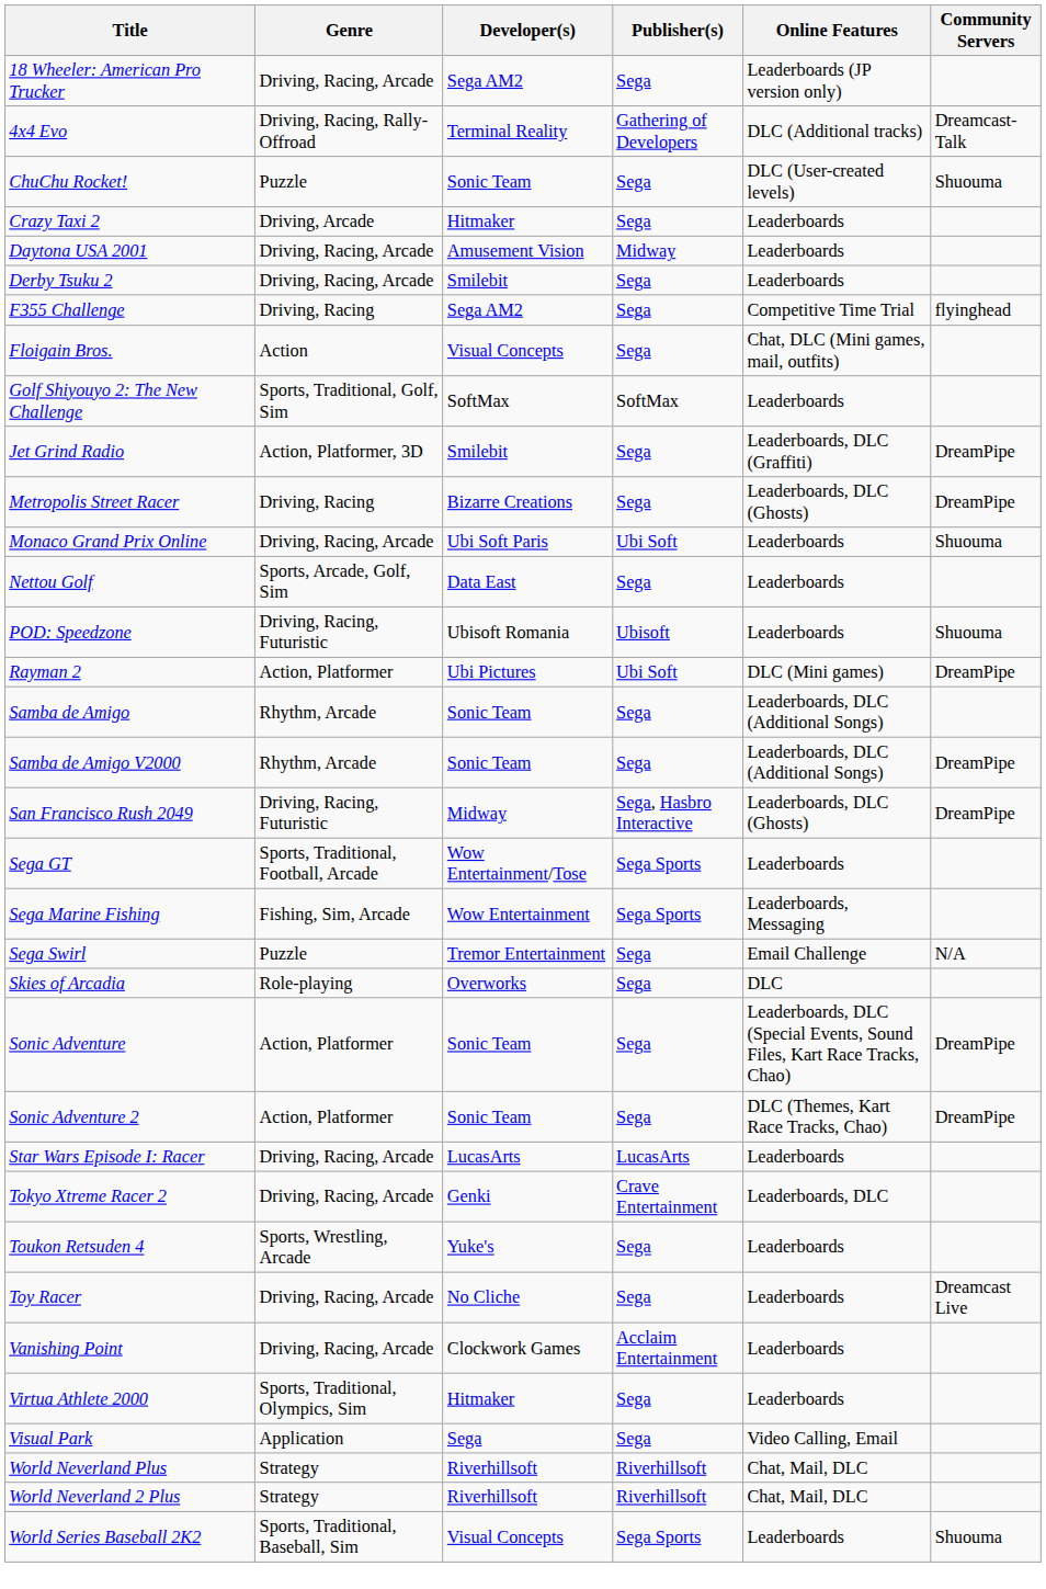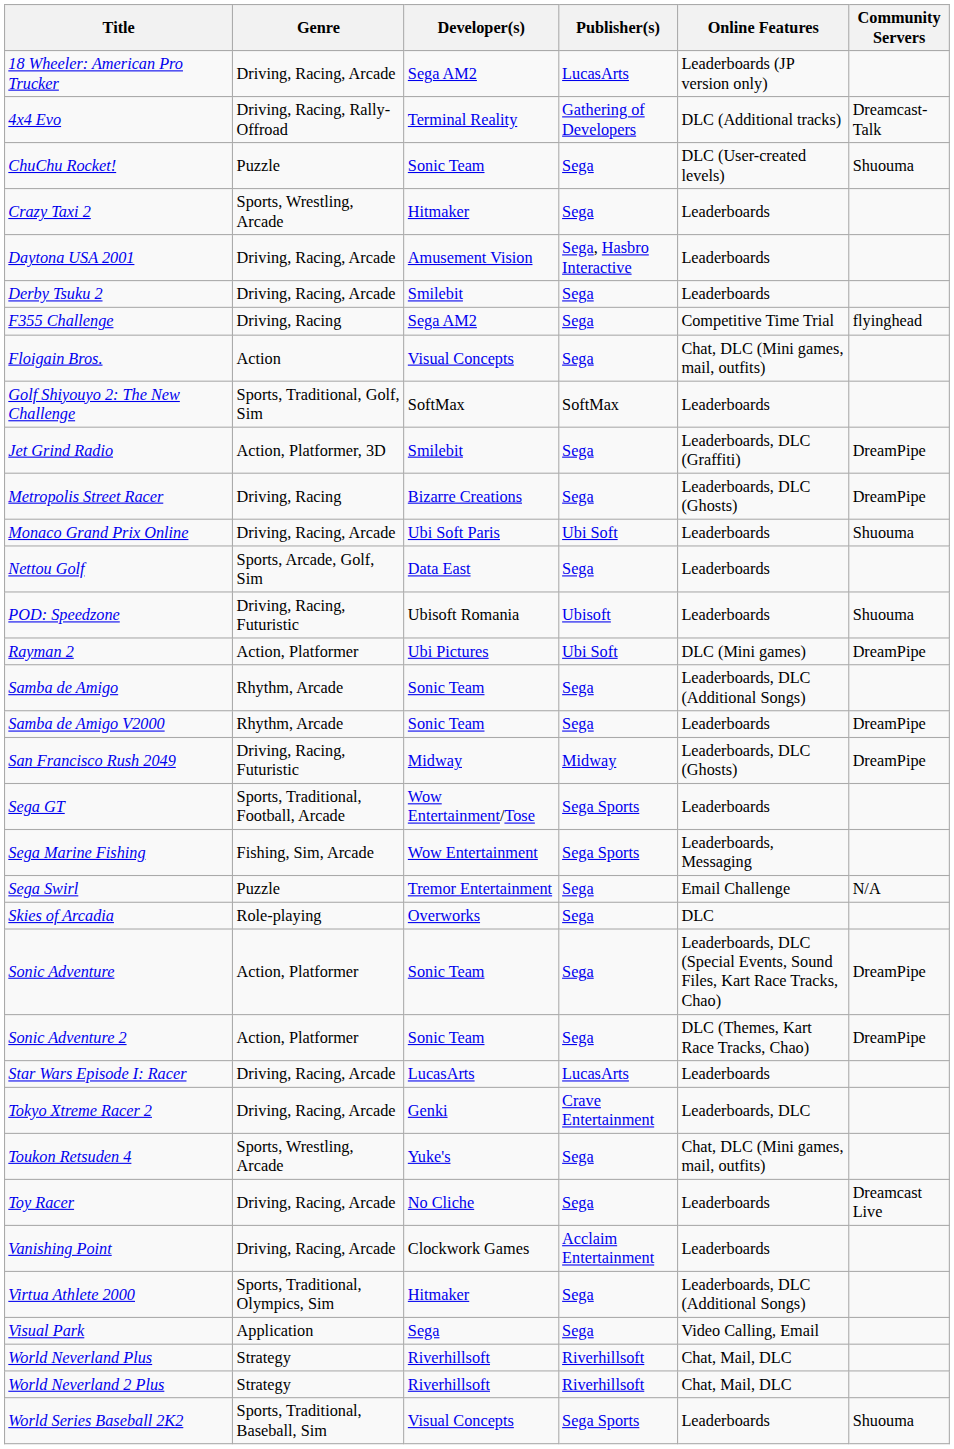 <table class="wikitable sortable" style="width:100%; font-size:95%;">
 <tr>
 <th rowspan="2" style="width:20%;">Title</th>
 <th rowspan="2" style="width:15%;">Genre</th>
 <th rowspan="2" style="width:10%;">Developer(s)</th>
 <th rowspan="2" style="width:10%;">Publisher(s)</th>
 <th rowspan="2" style="width:15%;">Online Features</th>
 <th rowspan="2" style="width:5%;">Community Servers</th>
 </tr>
 <tr>
 </tr>
 <tr>
 <td><em><a href='#'>18 Wheeler: American Pro Trucker</a></em></td>
 <td>Driving, Racing, Arcade</td>
 <td><a href='#'>Sega AM2</a></td>
-<td><a href='#'>Sega</a></td>
+<td><a href='#'>LucasArts</a></td>
 <td>Leaderboards (JP version only)</td>
 <td></td>
 </tr>
 <tr>
 <td><em><a href='#'>4x4 Evo</a></em></td>
 <td>Driving, Racing, Rally-Offroad</td>
 <td><a href='#'>Terminal Reality</a></td>
 <td><a href='#'>Gathering of Developers</a></td>
 <td>DLC (Additional tracks)</td>
 <td>Dreamcast-Talk</td>
 </tr>
 <tr>
 <td><em><a href='#'>ChuChu Rocket!</a></em></td>
 <td>Puzzle</td>
 <td><a href='#'>Sonic Team</a></td>
 <td><a href='#'>Sega</a></td>
 <td>DLC (User-created levels)</td>
 <td>Shuouma</td>
 </tr>
 <tr>
 <td><em><a href='#'>Crazy Taxi 2</a></em></td>
-<td>Driving, Arcade</td>
+<td>Sports, Wrestling, Arcade</td>
 <td><a href='#'>Hitmaker</a></td>
 <td><a href='#'>Sega</a></td>
 <td>Leaderboards</td>
 <td></td>
 </tr>
 <tr>
 <td><em><a href='#'>Daytona USA 2001</a></em></td>
 <td>Driving, Racing, Arcade</td>
 <td><a href='#'>Amusement Vision</a></td>
-<td><a href='#'>Midway</a></td>
+<td><a href='#'>Sega</a>, <a href='#'>Hasbro Interactive</a></td>
 <td>Leaderboards</td>
 <td></td>
 </tr>
 <tr>
 <td><em><a href='#'>Derby Tsuku 2</a></em></td>
 <td>Driving, Racing, Arcade</td>
 <td><a href='#'>Smilebit</a></td>
 <td><a href='#'>Sega</a></td>
 <td>Leaderboards</td>
 <td></td>
 </tr>
 <tr>
 <td><em><a href='#'>F355 Challenge</a></em></td>
 <td>Driving, Racing</td>
 <td><a href='#'>Sega AM2</a></td>
 <td><a href='#'>Sega</a></td>
 <td>Competitive Time Trial</td>
 <td>flyinghead</td>
 </tr>
 <tr>
 <td><em><a href='#'>Floigain Bros.</a></em></td>
 <td>Action</td>
 <td><a href='#'>Visual Concepts</a></td>
 <td><a href='#'>Sega</a></td>
 <td>Chat, DLC (Mini games, mail, outfits)</td>
 <td></td>
 </tr>
 <tr>
 <td><em><a href='#'>Golf Shiyouyo 2: The New Challenge</a></em></td>
 <td>Sports, Traditional, Golf, Sim</td>
 <td>SoftMax</td>
 <td>SoftMax</td>
 <td>Leaderboards</td>
 <td></td>
 </tr>
 <tr>
 <td><em><a href='#'>Jet Grind Radio</a></em></td>
 <td>Action, Platformer, 3D</td>
 <td><a href='#'>Smilebit</a></td>
 <td><a href='#'>Sega</a></td>
 <td>Leaderboards, DLC (Graffiti)</td>
 <td>DreamPipe</td>
 </tr>
 <tr>
 <td><em><a href='#'>Metropolis Street Racer</a></em></td>
 <td>Driving, Racing</td>
 <td><a href='#'>Bizarre Creations</a></td>
 <td><a href='#'>Sega</a></td>
 <td>Leaderboards, DLC (Ghosts)</td>
 <td>DreamPipe</td>
 </tr>
 <tr>
 <td><em><a href='#'>Monaco Grand Prix Online</a></em></td>
 <td>Driving, Racing, Arcade</td>
 <td><a href='#'>Ubi Soft Paris</a></td>
 <td><a href='#'>Ubi Soft</a></td>
 <td>Leaderboards</td>
 <td>Shuouma</td>
 </tr>
 <tr>
 <td><em><a href='#'>Nettou Golf</a></em></td>
 <td>Sports, Arcade, Golf, Sim</td>
 <td><a href='#'>Data East</a></td>
 <td><a href='#'>Sega</a></td>
 <td>Leaderboards</td>
 <td></td>
 </tr>
 <tr>
 <td><em><a href='#'>POD: Speedzone</a></em></td>
 <td>Driving, Racing, Futuristic</td>
 <td>Ubisoft Romania</td>
 <td><a href='#'>Ubisoft</a></td>
 <td>Leaderboards</td>
 <td>Shuouma</td>
 </tr>
 <tr>
 <td><em><a href='#'>Rayman 2</a></em></td>
 <td>Action, Platformer</td>
 <td><a href='#'>Ubi Pictures</a></td>
 <td><a href='#'>Ubi Soft</a></td>
 <td>DLC (Mini games)</td>
 <td>DreamPipe</td>
 </tr>
 <tr>
 <td><em><a href='#'>Samba de Amigo</a></em></td>
 <td>Rhythm, Arcade</td>
 <td><a href='#'>Sonic Team</a></td>
 <td><a href='#'>Sega</a></td>
 <td>Leaderboards, DLC (Additional Songs)</td>
 <td></td>
 </tr>
 <tr>
 <td><em><a href='#'>Samba de Amigo V2000</a></em></td>
 <td>Rhythm, Arcade</td>
 <td><a href='#'>Sonic Team</a></td>
 <td><a href='#'>Sega</a></td>
-<td>Leaderboards, DLC (Additional Songs)</td>
+<td>Leaderboards</td>
 <td>DreamPipe</td>
 </tr>
 <tr>
 <td><em><a href='#'>San Francisco Rush 2049</a></em></td>
 <td>Driving, Racing, Futuristic</td>
 <td><a href='#'>Midway</a></td>
-<td><a href='#'>Sega</a>, <a href='#'>Hasbro Interactive</a></td>
+<td><a href='#'>Midway</a></td>
 <td>Leaderboards, DLC (Ghosts)</td>
 <td>DreamPipe</td>
 </tr>
 <tr>
 <td><em><a href='#'>Sega GT</a></em></td>
 <td>Sports, Traditional, Football, Arcade</td>
 <td><a href='#'>Wow Entertainment</a>/<a href='#'>Tose</a></td>
 <td><a href='#'>Sega Sports</a></td>
 <td>Leaderboards</td>
 <td></td>
 </tr>
 <tr>
 <td><em><a href='#'>Sega Marine Fishing</a></em></td>
 <td>Fishing, Sim, Arcade</td>
 <td><a href='#'>Wow Entertainment</a></td>
 <td><a href='#'>Sega Sports</a></td>
 <td>Leaderboards, Messaging</td>
 <td></td>
 </tr>
 <tr>
 <td><em><a href='#'>Sega Swirl</a></em></td>
 <td>Puzzle</td>
 <td><a href='#'>Tremor Entertainment</a></td>
 <td><a href='#'>Sega</a></td>
 <td>Email Challenge</td>
 <td>N/A</td>
 </tr>
 <tr>
 <td><em><a href='#'>Skies of Arcadia</a></em></td>
 <td>Role-playing</td>
 <td><a href='#'>Overworks</a></td>
 <td><a href='#'>Sega</a></td>
 <td>DLC</td>
 <td></td>
 </tr>
 <tr>
 <td><em><a href='#'>Sonic Adventure</a></em></td>
 <td>Action, Platformer</td>
 <td><a href='#'>Sonic Team</a></td>
 <td><a href='#'>Sega</a></td>
 <td>Leaderboards, DLC (Special Events, Sound Files, Kart Race Tracks, Chao)</td>
 <td>DreamPipe</td>
 </tr>
 <tr>
 <td><em><a href='#'>Sonic Adventure 2</a></em></td>
 <td>Action, Platformer</td>
 <td><a href='#'>Sonic Team</a></td>
 <td><a href='#'>Sega</a></td>
 <td>DLC (Themes, Kart Race Tracks, Chao)</td>
 <td>DreamPipe</td>
 </tr>
 <tr>
 <td><em><a href='#'>Star Wars Episode I: Racer</a></em></td>
 <td>Driving, Racing, Arcade</td>
 <td><a href='#'>LucasArts</a></td>
 <td><a href='#'>LucasArts</a></td>
 <td>Leaderboards</td>
 <td></td>
 </tr>
 <tr>
 <td><em><a href='#'>Tokyo Xtreme Racer 2</a></em></td>
 <td>Driving, Racing, Arcade</td>
 <td><a href='#'>Genki</a></td>
 <td><a href='#'>Crave Entertainment</a></td>
 <td>Leaderboards, DLC</td>
 <td></td>
 </tr>
 <tr>
 <td><em><a href='#'>Toukon Retsuden 4</a></em></td>
 <td>Sports, Wrestling, Arcade</td>
 <td><a href='#'>Yuke's</a></td>
 <td><a href='#'>Sega</a></td>
-<td>Leaderboards</td>
+<td>Chat, DLC (Mini games, mail, outfits)</td>
 <td></td>
 </tr>
 <tr>
 <td><em><a href='#'>Toy Racer</a></em></td>
 <td>Driving, Racing, Arcade</td>
 <td><a href='#'>No Cliche</a></td>
 <td><a href='#'>Sega</a></td>
 <td>Leaderboards</td>
 <td>Dreamcast Live</td>
 </tr>
 <tr>
 <td><em><a href='#'>Vanishing Point</a></em></td>
 <td>Driving, Racing, Arcade</td>
 <td>Clockwork Games</td>
 <td><a href='#'>Acclaim Entertainment</a></td>
 <td>Leaderboards</td>
 <td></td>
 </tr>
 <tr>
 <td><em><a href='#'>Virtua Athlete 2000</a></em></td>
 <td>Sports, Traditional, Olympics, Sim</td>
 <td><a href='#'>Hitmaker</a></td>
 <td><a href='#'>Sega</a></td>
-<td>Leaderboards</td>
+<td>Leaderboards, DLC (Additional Songs)</td>
 <td></td>
 </tr>
 <tr>
 <td><em><a href='#'>Visual Park</a></em></td>
 <td>Application</td>
 <td><a href='#'>Sega</a></td>
 <td><a href='#'>Sega</a></td>
 <td>Video Calling, Email</td>
 <td></td>
 </tr>
 <tr>
 <td><em><a href='#'>World Neverland Plus</a></em></td>
 <td>Strategy</td>
 <td><a href='#'>Riverhillsoft</a></td>
 <td><a href='#'>Riverhillsoft</a></td>
 <td>Chat, Mail, DLC</td>
 <td></td>
 </tr>
 <tr>
 <td><em><a href='#'>World Neverland 2 Plus</a></em></td>
 <td>Strategy</td>
 <td><a href='#'>Riverhillsoft</a></td>
 <td><a href='#'>Riverhillsoft</a></td>
 <td>Chat, Mail, DLC</td>
 <td></td>
 </tr>
 <tr>
 <td><em><a href='#'>World Series Baseball 2K2</a></em></td>
 <td>Sports, Traditional, Baseball, Sim</td>
 <td><a href='#'>Visual Concepts</a></td>
 <td><a href='#'>Sega Sports</a></td>
 <td>Leaderboards</td>
 <td>Shuouma</td>
 </tr>
 </table>
